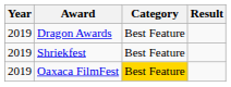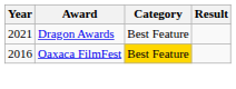 <table class=wikitable>
 <tr>
 <th>Year</th>
 <th>Award</th>
 <th>Category</th>
 <th>Result</th>
 </tr>
 <tr>
-<td>2019</td>
+<td>2021</td>
 <td><a href='#'>Dragon Awards</a></td>
 <td>Best Feature</td>
 <td></td>
 </tr>
 <tr>
-<td>2019</td>
-<td><a href='#'>Shriekfest</a></td>
-<td>Best Feature</td>
-<td></td>
-</tr>
-<tr>
-<td>2019</td>
+<td>2016</td>
 <td><a href='#'>Oaxaca FilmFest</a></td>
 <td style="background: gold;">Best Feature</td>
 <td></td>
 </tr>
 </table>
